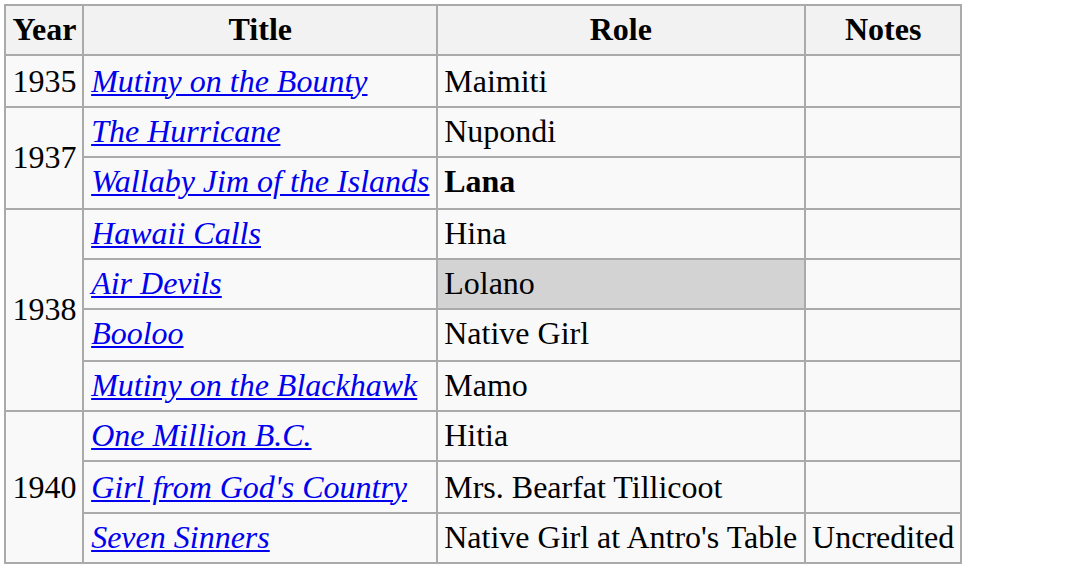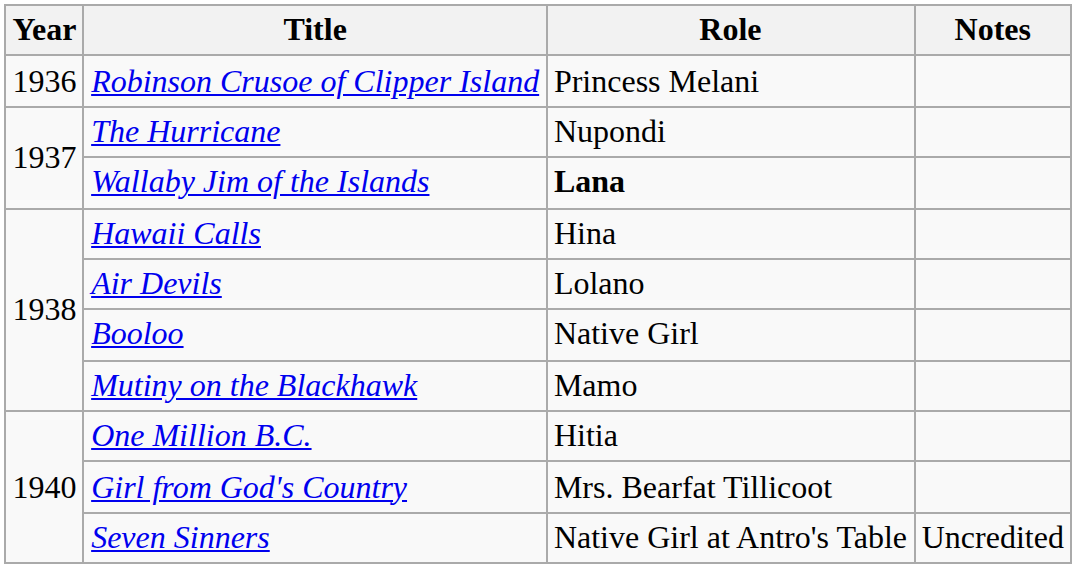 <table class="wikitable sortable">
 <tr>
 <th>Year</th>
 <th>Title</th>
 <th>Role</th>
 <th>Notes</th>
 </tr>
 <tr>
-<td>1935</td>
-<td><em><a href='#'>Mutiny on the Bounty</a></em></td>
-<td>Maimiti</td>
+<td>1936</td>
+<td><em><a href='#'>Robinson Crusoe of Clipper Island</a></em></td>
+<td>Princess Melani</td>
 <td></td>
 </tr>
 <tr>
 <td rowspan=2>1937</td>
 <td><em><a href='#'>The Hurricane</a></em></td>
 <td>Nupondi</td>
 <td></td>
 </tr>
 <tr>
 <td><em><a href='#'>Wallaby Jim of the Islands</a></em></td>
 <td><strong>Lana</strong></td>
 <td></td>
 </tr>
 <tr>
 <td rowspan=4>1938</td>
 <td><em><a href='#'>Hawaii Calls</a></em></td>
 <td>Hina</td>
 <td></td>
 </tr>
 <tr>
 <td><em><a href='#'>Air Devils</a></em></td>
-<td style="background: lightgrey;">Lolano</td>
+<td>Lolano</td>
 <td></td>
 </tr>
 <tr>
 <td><em><a href='#'>Booloo</a></em></td>
 <td>Native Girl</td>
 <td></td>
 </tr>
 <tr>
 <td><em><a href='#'>Mutiny on the Blackhawk</a></em></td>
 <td>Mamo</td>
 <td></td>
 </tr>
 <tr>
 <td rowspan=3>1940</td>
 <td><em><a href='#'>One Million B.C.</a></em></td>
 <td>Hitia</td>
 <td></td>
 </tr>
 <tr>
 <td><em><a href='#'>Girl from God's Country</a></em></td>
 <td>Mrs. Bearfat Tillicoot</td>
 <td></td>
 </tr>
 <tr>
 <td><em><a href='#'>Seven Sinners</a></em></td>
 <td>Native Girl at Antro's Table</td>
 <td>Uncredited</td>
 </tr>
 </table>
